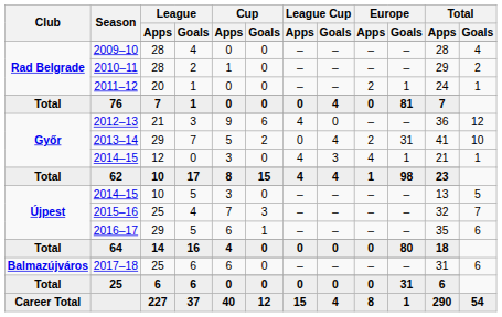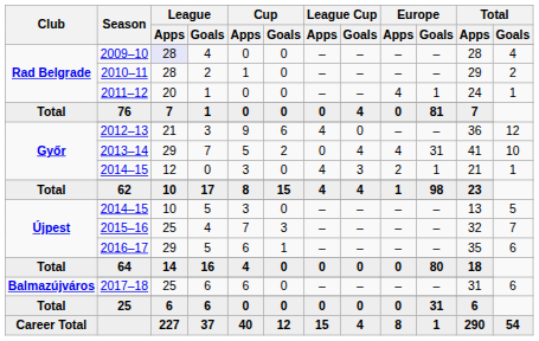 <table class="wikitable" style="font-size:90%; text-align: center;">
 <tr>
 <th rowspan="2">Club</th>
 <th rowspan="2">Season</th>
 <th colspan="2">League</th>
 <th colspan="2">Cup</th>
 <th colspan="2">League Cup</th>
 <th colspan="2">Europe</th>
 <th colspan="2">Total</th>
 </tr>
 <tr>
 <th>Apps</th>
 <th>Goals</th>
 <th>Apps</th>
 <th>Goals</th>
 <th>Apps</th>
 <th>Goals</th>
 <th>Apps</th>
 <th>Goals</th>
 <th>Apps</th>
 <th>Goals</th>
 </tr>
 <tr ||-||-||-|->
 <td rowspan="5" valign="center"><strong><a href='#'>Rad Belgrade</a></strong></td>
 </tr>
 <tr>
 <td><a href='#'>2009–10</a></td>
-<td>28</td>
+<td style="background: lavender;">28</td>
 <td>4</td>
 <td>0</td>
 <td>0</td>
 <td>–</td>
 <td>–</td>
 <td>–</td>
 <td>–</td>
 <td>28</td>
 <td>4</td>
 </tr>
 <tr>
 <td><a href='#'>2010–11</a></td>
 <td>28</td>
 <td>2</td>
 <td>1</td>
 <td>0</td>
 <td>–</td>
 <td>–</td>
 <td>–</td>
 <td>–</td>
 <td>29</td>
 <td>2</td>
 </tr>
 <tr>
 <td><a href='#'>2011–12</a></td>
 <td>20</td>
 <td>1</td>
 <td>0</td>
 <td>0</td>
 <td>–</td>
 <td>–</td>
-<td>2</td>
+<td>4</td>
 <td>1</td>
 <td>24</td>
 <td>1</td>
 </tr>
 <tr>
 </tr>
 <tr style="font-weight:bold; background-color:#eeeeee;">
 <td>Total</td>
 <td>76</td>
 <td>7</td>
 <td>1</td>
 <td>0</td>
 <td>0</td>
 <td>0</td>
 <td>4</td>
 <td>0</td>
 <td>81</td>
 <td>7</td>
 </tr>
 <tr>
 <td rowspan="5" valign="center"><strong><a href='#'>Győr</a></strong></td>
 </tr>
 <tr>
 <td><a href='#'>2012–13</a></td>
 <td>21</td>
 <td>3</td>
 <td>9</td>
 <td>6</td>
 <td>4</td>
 <td>0</td>
 <td>–</td>
 <td>–</td>
 <td>36</td>
 <td>12</td>
 </tr>
 <tr>
 <td><a href='#'>2013–14</a></td>
 <td>29</td>
 <td>7</td>
 <td>5</td>
 <td>2</td>
 <td>0</td>
 <td>4</td>
-<td>2</td>
+<td>4</td>
 <td>31</td>
 <td>41</td>
 <td>10</td>
 </tr>
 <tr>
 <td><a href='#'>2014–15</a></td>
 <td>12</td>
 <td>0</td>
 <td>3</td>
 <td>0</td>
 <td>4</td>
 <td>3</td>
-<td>4</td>
+<td>2</td>
 <td>1</td>
 <td>21</td>
 <td>1</td>
 </tr>
 <tr>
 </tr>
 <tr style="font-weight:bold; background-color:#eeeeee;">
 <td>Total</td>
 <td>62</td>
 <td>10</td>
 <td>17</td>
 <td>8</td>
 <td>15</td>
 <td>4</td>
 <td>4</td>
 <td>1</td>
 <td>98</td>
 <td>23</td>
 </tr>
 <tr>
 <td rowspan="5" valign="center"><strong><a href='#'>Újpest</a></strong></td>
 </tr>
 <tr>
 <td><a href='#'>2014–15</a></td>
 <td>10</td>
 <td>5</td>
 <td>3</td>
 <td>0</td>
 <td>–</td>
 <td>–</td>
 <td>–</td>
 <td>–</td>
 <td>13</td>
 <td>5</td>
 </tr>
 <tr>
 <td><a href='#'>2015–16</a></td>
 <td>25</td>
 <td>4</td>
 <td>7</td>
 <td>3</td>
 <td>–</td>
 <td>–</td>
 <td>–</td>
 <td>–</td>
 <td>32</td>
 <td>7</td>
 </tr>
 <tr>
 <td><a href='#'>2016–17</a></td>
 <td>29</td>
 <td>5</td>
 <td>6</td>
 <td>1</td>
 <td>–</td>
 <td>–</td>
 <td>–</td>
 <td>–</td>
 <td>35</td>
 <td>6</td>
 </tr>
 <tr>
 </tr>
 <tr style="font-weight:bold; background-color:#eeeeee;">
 <td>Total</td>
 <td>64</td>
 <td>14</td>
 <td>16</td>
 <td>4</td>
 <td>0</td>
 <td>0</td>
 <td>0</td>
 <td>0</td>
 <td>80</td>
 <td>18</td>
 </tr>
 <tr>
 <td rowspan="3" valign="center"><strong><a href='#'>Balmazújváros</a></strong></td>
 </tr>
 <tr>
 <td><a href='#'>2017–18</a></td>
 <td>25</td>
 <td>6</td>
 <td>6</td>
 <td>0</td>
 <td>–</td>
 <td>–</td>
 <td>–</td>
 <td>–</td>
 <td>31</td>
 <td>6</td>
 </tr>
 <tr>
 </tr>
 <tr style="font-weight:bold; background-color:#eeeeee;">
 <td>Total</td>
 <td>25</td>
 <td>6</td>
 <td>6</td>
 <td>0</td>
 <td>0</td>
 <td>0</td>
 <td>0</td>
 <td>0</td>
 <td>31</td>
 <td>6</td>
 </tr>
 <tr style="font-weight:bold; background-color:#eeeeee;">
 <td rowspan="2" valign="top"><strong>Career Total</strong></td>
 <td></td>
 <td><strong>227</strong></td>
 <td><strong>37</strong></td>
 <td><strong>40</strong></td>
 <td><strong>12</strong></td>
 <td><strong>15</strong></td>
 <td><strong>4</strong></td>
 <td><strong>8</strong></td>
 <td><strong>1</strong></td>
 <td><strong>290</strong></td>
 <td><strong>54</strong></td>
 </tr>
 </table>
